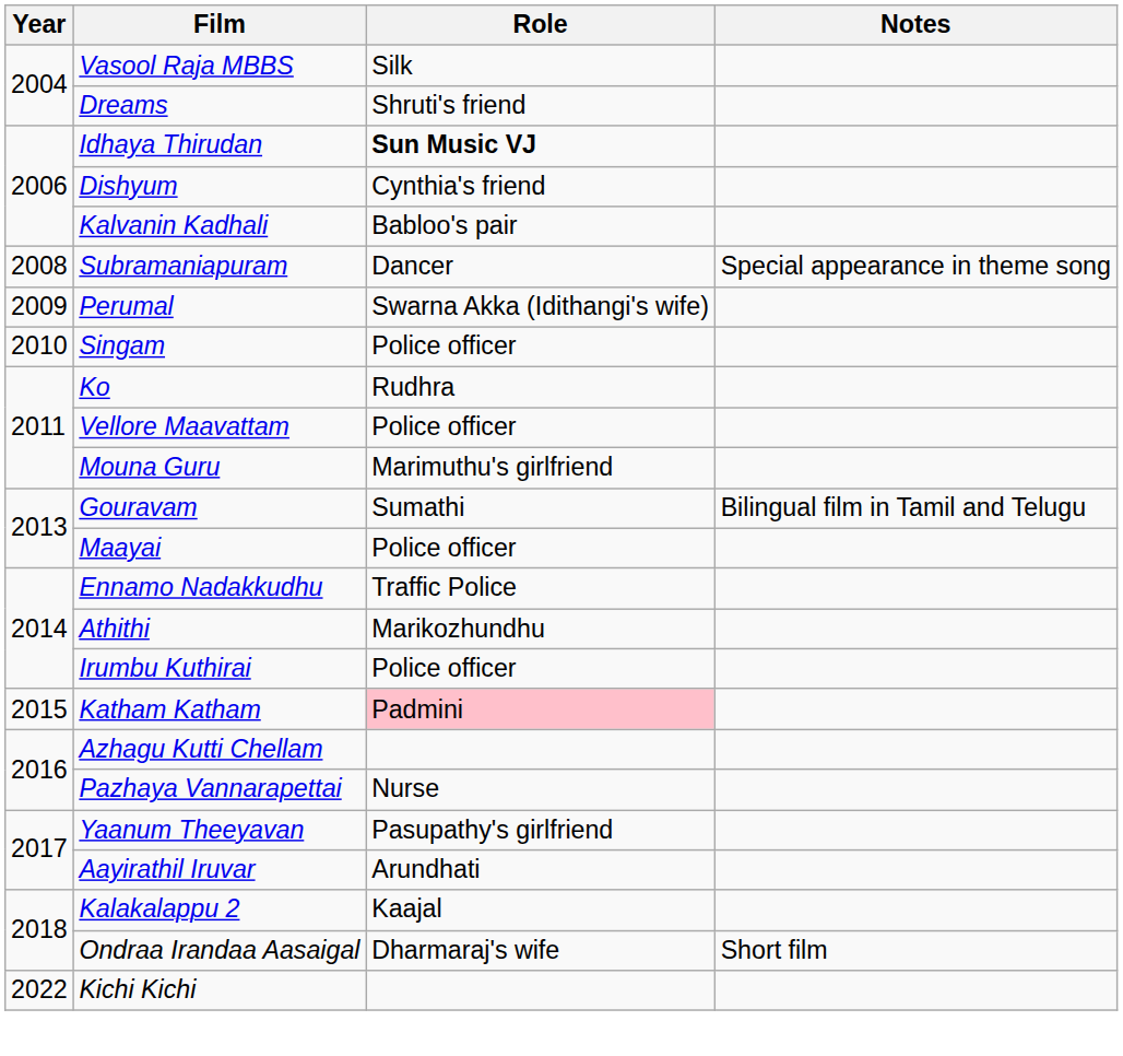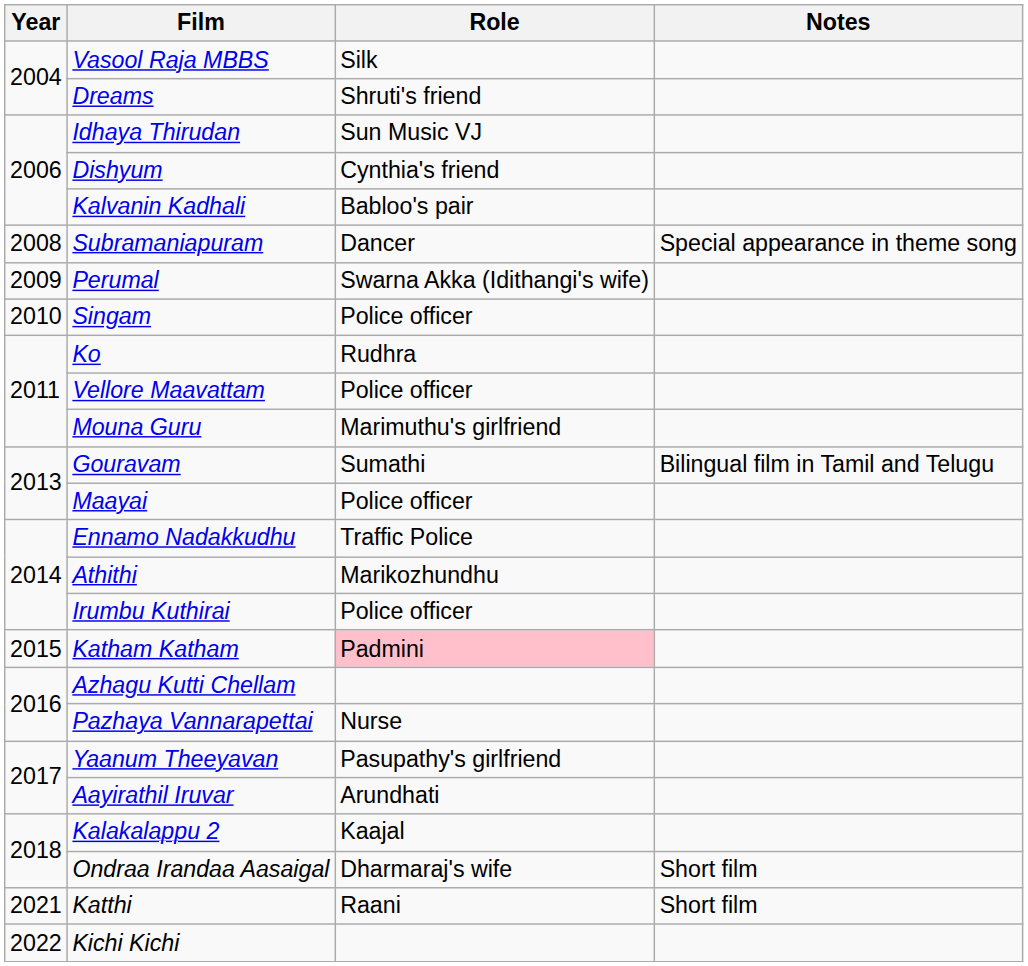 <table class="wikitable">
 <tr>
 <th>Year</th>
 <th>Film</th>
 <th>Role</th>
 <th>Notes</th>
 </tr>
 <tr>
 <td rowspan="2">2004</td>
 <td><em><a href='#'>Vasool Raja MBBS</a></em></td>
 <td>Silk</td>
 <td></td>
 </tr>
 <tr>
 <td><em><a href='#'>Dreams</a></em></td>
 <td>Shruti's friend</td>
 <td></td>
 </tr>
 <tr>
 <td rowspan="3">2006</td>
 <td><em><a href='#'>Idhaya Thirudan</a></em></td>
-<td><strong>Sun Music VJ</strong></td>
+<td>Sun Music VJ</td>
 <td></td>
 </tr>
 <tr>
 <td><em><a href='#'>Dishyum</a></em></td>
 <td>Cynthia's friend</td>
 <td></td>
 </tr>
 <tr>
 <td><em><a href='#'>Kalvanin Kadhali</a></em></td>
 <td>Babloo's pair</td>
 <td></td>
 </tr>
 <tr>
 <td rowspan="1">2008</td>
 <td><em><a href='#'>Subramaniapuram</a></em></td>
 <td>Dancer</td>
 <td>Special appearance in theme song</td>
 </tr>
 <tr>
 <td rowspan="1">2009</td>
 <td><em><a href='#'>Perumal</a></em></td>
 <td>Swarna Akka (Idithangi's wife)</td>
 <td></td>
 </tr>
 <tr>
 <td rowspan="1">2010</td>
 <td><em><a href='#'>Singam</a></em></td>
 <td>Police officer</td>
 <td></td>
 </tr>
 <tr>
 <td rowspan="3">2011</td>
 <td><em><a href='#'>Ko</a></em></td>
 <td>Rudhra</td>
 <td></td>
 </tr>
 <tr>
 <td><em><a href='#'>Vellore Maavattam</a></em></td>
 <td>Police officer</td>
 <td></td>
 </tr>
 <tr>
 <td><em><a href='#'>Mouna Guru</a></em></td>
 <td>Marimuthu's girlfriend</td>
 <td></td>
 </tr>
 <tr>
 <td rowspan="2">2013</td>
 <td><em><a href='#'>Gouravam</a></em></td>
 <td>Sumathi</td>
 <td>Bilingual film in Tamil and Telugu</td>
 </tr>
 <tr>
 <td><em><a href='#'>Maayai</a></em></td>
 <td>Police officer</td>
 <td></td>
 </tr>
 <tr>
 <td rowspan="3">2014</td>
 <td><em><a href='#'>Ennamo Nadakkudhu</a></em></td>
 <td>Traffic Police</td>
 <td></td>
 </tr>
 <tr>
 <td><em><a href='#'>Athithi</a></em></td>
 <td>Marikozhundhu</td>
 <td></td>
 </tr>
 <tr>
 <td><em><a href='#'>Irumbu Kuthirai</a></em></td>
 <td>Police officer</td>
 <td></td>
 </tr>
 <tr>
 <td rowspan="1">2015</td>
 <td><em><a href='#'>Katham Katham</a></em></td>
 <td style="background: pink;">Padmini</td>
 <td></td>
 </tr>
 <tr>
 <td rowspan="2">2016</td>
 <td><em><a href='#'>Azhagu Kutti Chellam</a></em></td>
 <td></td>
 <td></td>
 </tr>
 <tr>
 <td><em><a href='#'>Pazhaya Vannarapettai</a></em></td>
 <td>Nurse</td>
 <td></td>
 </tr>
 <tr>
 <td rowspan="2">2017</td>
 <td><em><a href='#'>Yaanum Theeyavan</a></em></td>
 <td>Pasupathy's girlfriend</td>
 <td></td>
 </tr>
 <tr>
 <td><em><a href='#'>Aayirathil Iruvar</a></em></td>
 <td>Arundhati</td>
 <td></td>
 </tr>
 <tr>
 <td rowspan="2">2018</td>
 <td><em><a href='#'>Kalakalappu 2</a></em></td>
 <td>Kaajal</td>
 <td></td>
 </tr>
 <tr>
 <td><em>Ondraa Irandaa Aasaigal</em></td>
 <td>Dharmaraj's wife</td>
 <td>Short film</td>
 </tr>
 <tr>
+<td>2021</td>
+<td><em>Katthi </em></td>
+<td>Raani</td>
+<td>Short film</td>
+</tr>
+<tr>
 <td>2022</td>
 <td><em>Kichi Kichi</em></td>
 <td></td>
 <td></td>
 </tr>
 </table>
